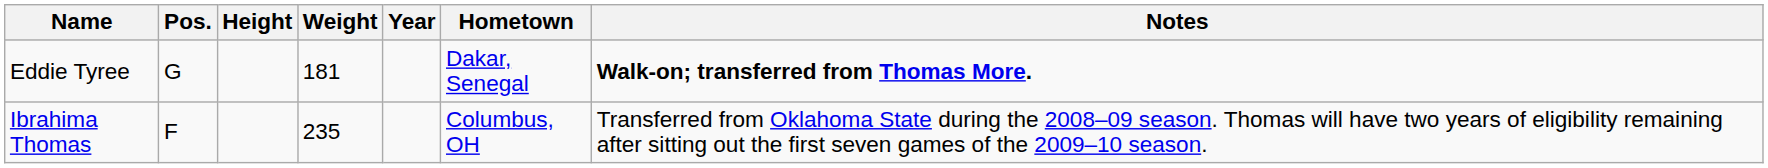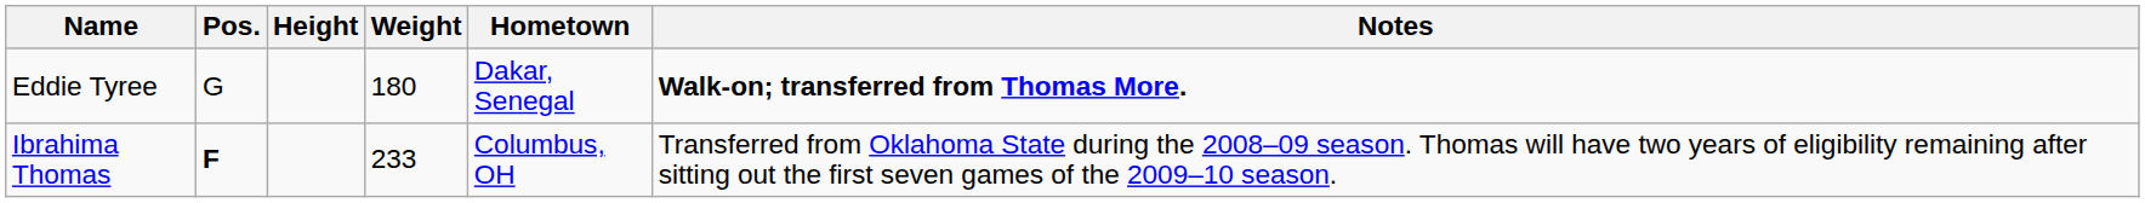 <table class="wikitable sortable" border="1">
 <tr>
 <th>Name</th>
 <th>Pos.</th>
 <th>Height</th>
 <th>Weight</th>
-<th>Year</th>
 <th>Hometown</th>
 <th class="unsortable">Notes</th>
 </tr>
 <tr>
 <td>Eddie Tyree</td>
 <td>G</td>
 <td></td>
-<td>181</td>
-<td></td>
+<td>180</td>
 <td><a href='#'>Dakar, Senegal</a></td>
 <td><strong>Walk-on; transferred from <a href='#'>Thomas More</a>.</strong></td>
 </tr>
 <tr>
 <td><a href='#'>Ibrahima Thomas</a></td>
-<td>F</td>
+<td><strong>F</strong></td>
 <td></td>
-<td>235</td>
-<td></td>
+<td>233</td>
 <td><a href='#'>Columbus, OH</a></td>
 <td>Transferred from <a href='#'>Oklahoma State</a> during the <a href='#'>2008–09 season</a>. Thomas will have two years of eligibility remaining after sitting out the first seven games of the <a href='#'>2009–10 season</a>.</td>
 </tr>
 </table>
